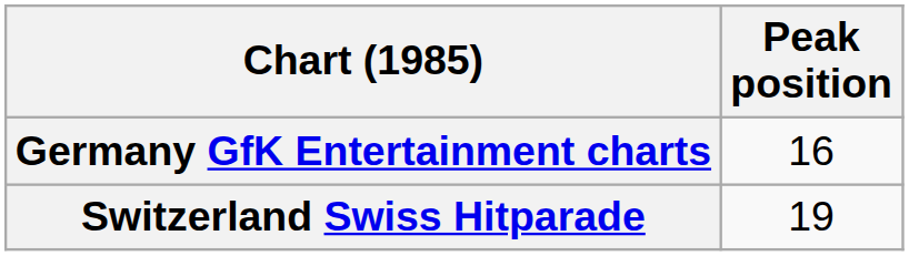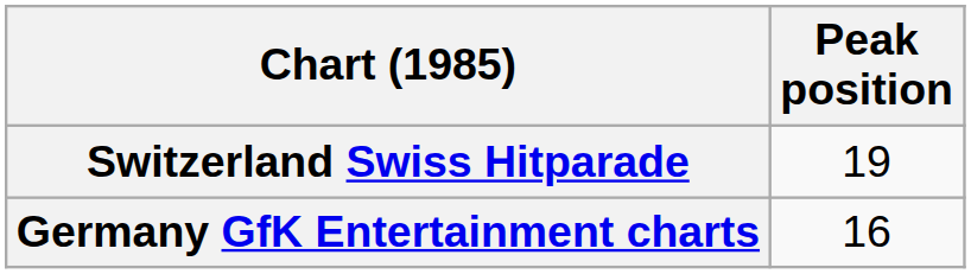 <table class="wikitable sortable plainrowheaders">
 <tr>
 <th scope="col">Chart (1985)</th>
 <th scope="col">Peak<br>position</th>
 </tr>
 <tr>
+<th scope="row">Switzerland <a href='#'>Swiss Hitparade</a></th>
+<td style="text-align:center;">19</td>
+</tr>
+<tr>
 <th scope="row">Germany <a href='#'>GfK Entertainment charts</a></th>
 <td style="text-align:center;">16</td>
 </tr>
-<tr>
-<th scope="row">Switzerland <a href='#'>Swiss Hitparade</a></th>
-<td style="text-align:center;">19</td>
-</tr>
 </table>
